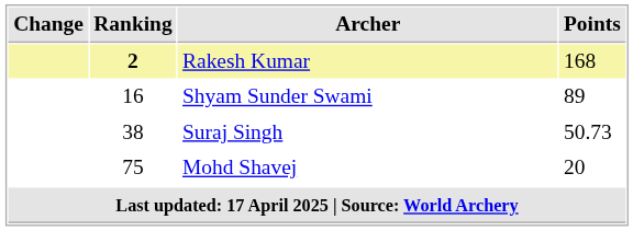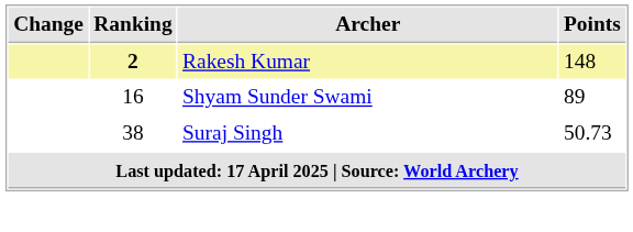 <table cellspacing="1" cellpadding="3" style="border:1px solid #aaa; font-size:90%; float: left; margin-left: 1em;">
 <tr style="background:#e4e4e4;">
 <th style="border-bottom:1px solid #aaa; width:10px;">Change</th>
 <th style="border-bottom:1px solid #aaa; width:10px;">Ranking</th>
 <th style="border-bottom:1px solid #aaa; width:250px;">Archer</th>
 <th style="border-bottom:1px solid #aaa; width:30px;">Points</th>
 </tr>
 <tr style="background:#f7f6a8">
 <td style="text-align:center;"></td>
 <td style="text-align:center;"><strong>2</strong></td>
 <td><a href='#'>Rakesh Kumar</a></td>
-<td>168</td>
+<td>148</td>
 </tr>
 <tr>
 <td style="text-align:center;"></td>
 <td style="text-align:center;">16</td>
 <td><a href='#'>Shyam Sunder Swami</a></td>
 <td>89</td>
 </tr>
 <tr>
 <td style="text-align:center;"></td>
 <td style="text-align:center;">38</td>
 <td><a href='#'>Suraj Singh</a></td>
 <td>50.73</td>
 </tr>
 <tr>
-<td style="text-align:center;"></td>
-<td style="text-align:center;">75</td>
-<td><a href='#'>Mohd Shavej</a></td>
-<td>20</td>
-</tr>
-<tr>
 </tr>
 <tr style="background:#e4e4e4;">
 <th colspan=4 style="border-bottom:1px solid #aaa; width:10px;"><small>Last updated: 17 April 2025 | Source: <a href='#'>World Archery</a></small></th>
 </tr>
 </table>
